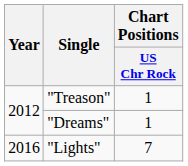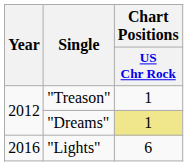 <table class="wikitable" style="text-align:center;">
 <tr>
 <th rowspan="2">Year</th>
 <th rowspan="2">Single</th>
 <th colspan="1">Chart Positions</th>
 </tr>
 <tr style="font-size:smaller;">
 <th width="45"><a href='#'>US<br>Chr Rock</a></th>
 </tr>
 <tr>
 <td rowspan="2">2012</td>
 <td align="left">"Treason"</td>
 <td>1</td>
 </tr>
 <tr>
 <td align="left">"Dreams"</td>
-<td>1</td>
+<td style="background: khaki;">1</td>
 </tr>
 <tr>
 <td>2016</td>
 <td align="left">"Lights"</td>
-<td>7</td>
+<td>6</td>
 </tr>
 </table>
